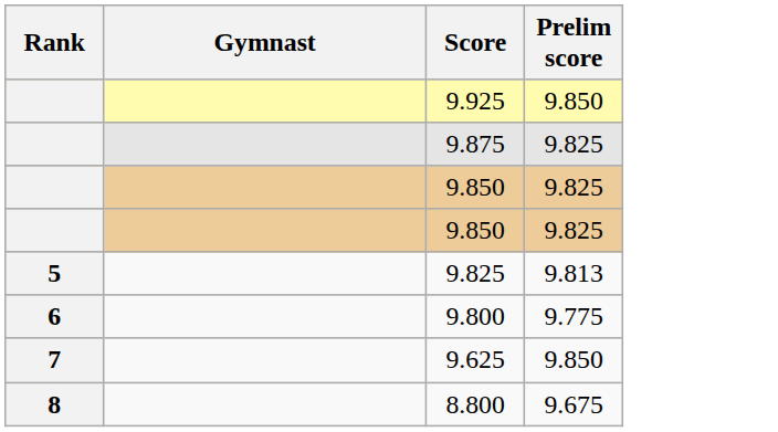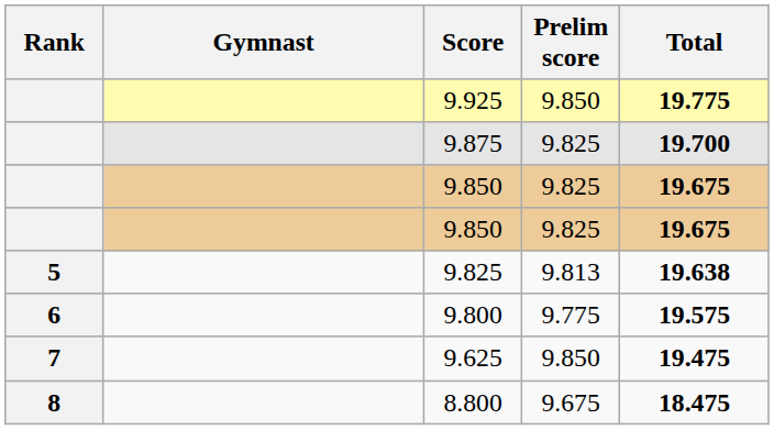 <table class="wikitable sortable" style="text-align:center; font-size:95%">
 <tr>
 <th scope="col" style="width:50px;">Rank</th>
 <th scope="col" style="width:180px;">Gymnast</th>
 <th scope="col" style="width:50px;">Score</th>
 <th scope="col" style="width:50px;">Prelim score</th>
+<th scope="col" style="width:80px;">Total</th>
 </tr>
 <tr style="background:#fffcaf;">
 <th scope=row style="text-align:center"></th>
 <td style="text-align:left;"></td>
 <td>9.925</td>
 <td>9.850</td>
+<td><strong>19.775</strong></td>
 </tr>
 <tr style="background:#e5e5e5;">
 <th scope=row style="text-align:center"></th>
 <td style="text-align:left;"></td>
 <td>9.875</td>
 <td>9.825</td>
+<td><strong>19.700</strong></td>
 </tr>
 <tr style="background:#ec9;">
 <th scope=row style="text-align:center"></th>
 <td style="text-align:left;"></td>
 <td>9.850</td>
 <td>9.825</td>
+<td><strong>19.675</strong></td>
 </tr>
 <tr style="background:#ec9;">
 <th scope=row style="text-align:center"></th>
 <td style="text-align:left;"></td>
 <td>9.850</td>
 <td>9.825</td>
+<td><strong>19.675</strong></td>
 </tr>
 <tr>
 <th scope=row style="text-align:center">5</th>
 <td style="text-align:left;"></td>
 <td>9.825</td>
 <td>9.813</td>
+<td><strong>19.638</strong></td>
 </tr>
 <tr>
 <th scope=row style="text-align:center">6</th>
 <td style="text-align:left;"></td>
 <td>9.800</td>
 <td>9.775</td>
+<td><strong>19.575</strong></td>
 </tr>
 <tr>
 <th scope=row style="text-align:center">7</th>
 <td style="text-align:left;"></td>
 <td>9.625</td>
 <td>9.850</td>
+<td><strong>19.475</strong></td>
 </tr>
 <tr>
 <th scope=row style="text-align:center">8</th>
 <td style="text-align:left;"></td>
 <td>8.800</td>
 <td>9.675</td>
+<td><strong>18.475</strong></td>
 </tr>
 </table>
